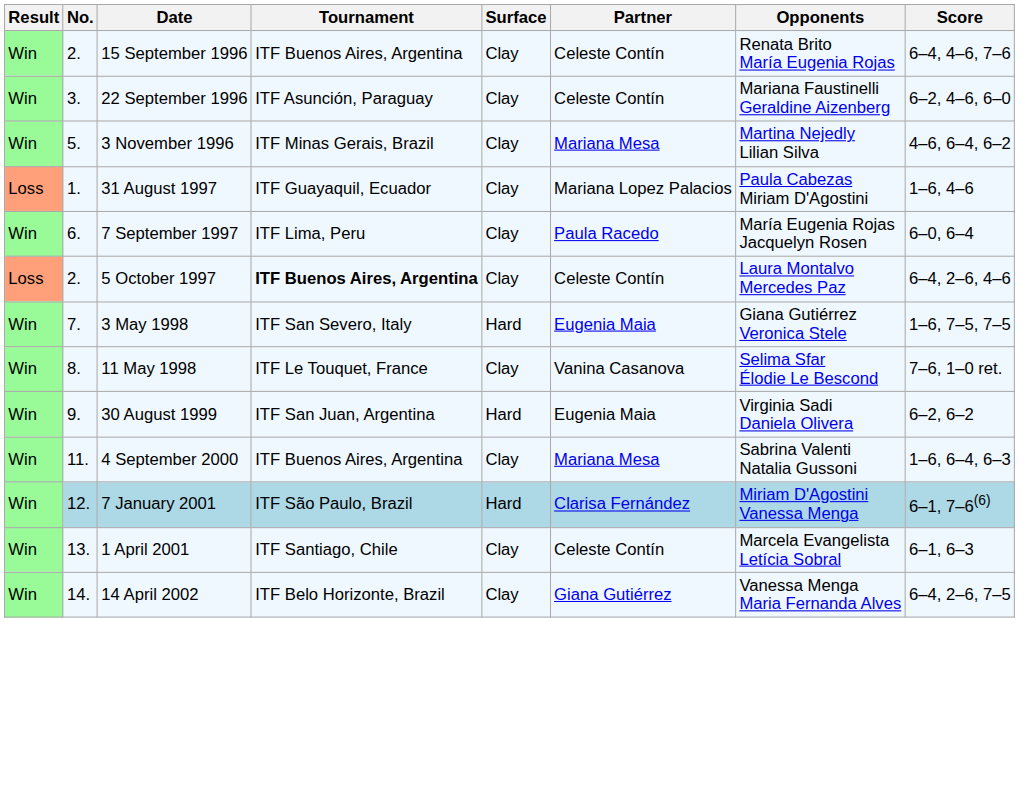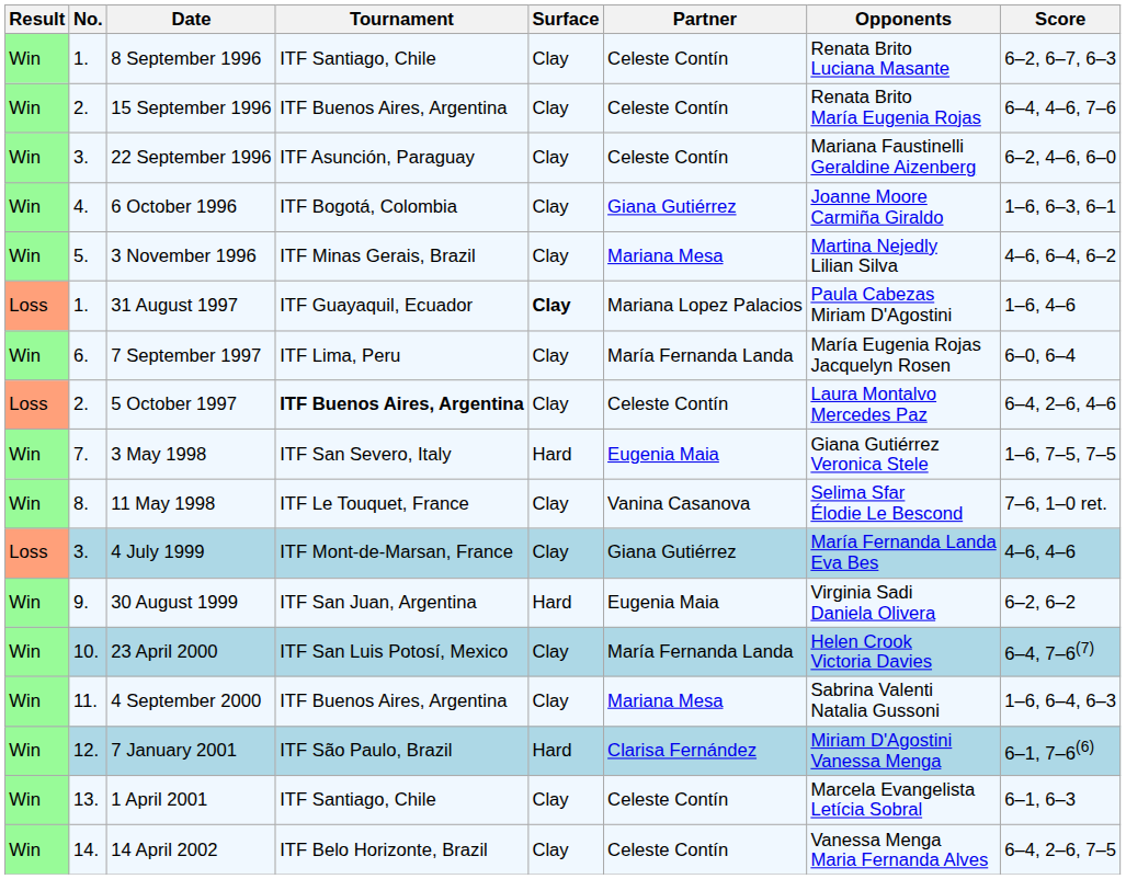 <table class="sortable wikitable">
 <tr>
 <th>Result</th>
 <th>No.</th>
 <th>Date</th>
 <th>Tournament</th>
 <th>Surface</th>
 <th>Partner</th>
 <th>Opponents</th>
 <th class="unsortable">Score</th>
+</tr>
+<tr style="background:#f0f8ff;">
+<td style="background:#98fb98;">Win</td>
+<td>1.</td>
+<td>8 September 1996</td>
+<td>ITF Santiago, Chile</td>
+<td>Clay</td>
+<td> Celeste Contín</td>
+<td> Renata Brito <br>  <a href='#'>Luciana Masante</a></td>
+<td>6–2, 6–7, 6–3</td>
 </tr>
 <tr style="background:#f0f8ff;">
 <td style="background:#98fb98;">Win</td>
 <td>2.</td>
 <td>15 September 1996</td>
 <td>ITF Buenos Aires, Argentina</td>
 <td>Clay</td>
 <td> Celeste Contín</td>
 <td> Renata Brito <br>  <a href='#'>María Eugenia Rojas</a></td>
 <td>6–4, 4–6, 7–6</td>
 </tr>
 <tr style="background:#f0f8ff;">
 <td style="background:#98fb98;">Win</td>
 <td>3.</td>
 <td>22 September 1996</td>
 <td>ITF Asunción, Paraguay</td>
 <td>Clay</td>
 <td> Celeste Contín</td>
 <td> Mariana Faustinelli <br>  <a href='#'>Geraldine Aizenberg</a></td>
 <td>6–2, 4–6, 6–0</td>
 </tr>
 <tr style="background:#f0f8ff;">
 <td style="background:#98fb98;">Win</td>
+<td>4.</td>
+<td>6 October 1996</td>
+<td>ITF Bogotá, Colombia</td>
+<td>Clay</td>
+<td> <a href='#'>Giana Gutiérrez</a></td>
+<td> <a href='#'>Joanne Moore</a> <br>  <a href='#'>Carmiña Giraldo</a></td>
+<td>1–6, 6–3, 6–1</td>
+</tr>
+<tr style="background:#f0f8ff;">
+<td style="background:#98fb98;">Win</td>
 <td>5.</td>
 <td>3 November 1996</td>
 <td>ITF Minas Gerais, Brazil</td>
 <td>Clay</td>
 <td> <a href='#'>Mariana Mesa</a></td>
 <td> <a href='#'>Martina Nejedly</a> <br>  Lilian Silva</td>
 <td>4–6, 6–4, 6–2</td>
 </tr>
 <tr style="background:#f0f8ff;">
 <td style="background:#ffa07a;">Loss</td>
 <td>1.</td>
 <td>31 August 1997</td>
 <td>ITF Guayaquil, Ecuador</td>
-<td>Clay</td>
+<td><strong>Clay</strong></td>
 <td> Mariana Lopez Palacios</td>
 <td> <a href='#'>Paula Cabezas</a> <br>  Miriam D'Agostini</td>
 <td>1–6, 4–6</td>
 </tr>
 <tr style="background:#f0f8ff;">
 <td style="background:#98fb98;">Win</td>
 <td>6.</td>
 <td>7 September 1997</td>
 <td>ITF Lima, Peru</td>
 <td>Clay</td>
-<td> <a href='#'>Paula Racedo</a></td>
+<td> María Fernanda Landa</td>
 <td> María Eugenia Rojas <br>  Jacquelyn Rosen</td>
 <td>6–0, 6–4</td>
 </tr>
 <tr style="background:#f0f8ff;">
 <td style="background:#ffa07a;">Loss</td>
 <td>2.</td>
 <td>5 October 1997</td>
 <td><strong>ITF Buenos Aires, Argentina</strong></td>
 <td>Clay</td>
 <td> Celeste Contín</td>
 <td> <a href='#'>Laura Montalvo</a> <br>  <a href='#'>Mercedes Paz</a></td>
 <td>6–4, 2–6, 4–6</td>
 </tr>
 <tr style="background:#f0f8ff;">
 <td style="background:#98fb98;">Win</td>
 <td>7.</td>
 <td>3 May 1998</td>
 <td>ITF San Severo, Italy</td>
 <td>Hard</td>
 <td> <a href='#'>Eugenia Maia</a></td>
 <td> Giana Gutiérrez <br>  <a href='#'>Veronica Stele</a></td>
 <td>1–6, 7–5, 7–5</td>
 </tr>
 <tr style="background:#f0f8ff;">
 <td style="background:#98fb98;">Win</td>
 <td>8.</td>
 <td>11 May 1998</td>
 <td>ITF Le Touquet, France</td>
 <td>Clay</td>
 <td> Vanina Casanova</td>
 <td> <a href='#'>Selima Sfar</a> <br>  <a href='#'>Élodie Le Bescond</a></td>
 <td>7–6, 1–0 ret.</td>
 </tr>
+<tr style="background:lightblue;">
+<td style="background:#ffa07a;">Loss</td>
+<td>3.</td>
+<td>4 July 1999</td>
+<td>ITF Mont-de-Marsan, France</td>
+<td>Clay</td>
+<td> Giana Gutiérrez</td>
+<td> <a href='#'>María Fernanda Landa</a> <br>  <a href='#'>Eva Bes</a></td>
+<td>4–6, 4–6</td>
+</tr>
 <tr style="background:#f0f8ff;">
 <td style="background:#98fb98;">Win</td>
 <td>9.</td>
 <td>30 August 1999</td>
 <td>ITF San Juan, Argentina</td>
 <td>Hard</td>
 <td> Eugenia Maia</td>
 <td> Virginia Sadi <br>  <a href='#'>Daniela Olivera</a></td>
 <td>6–2, 6–2</td>
+</tr>
+<tr style="background:lightblue;">
+<td style="background:#98fb98;">Win</td>
+<td>10.</td>
+<td>23 April 2000</td>
+<td>ITF San Luis Potosí, Mexico</td>
+<td>Clay</td>
+<td> María Fernanda Landa</td>
+<td> <a href='#'>Helen Crook</a> <br>  <a href='#'>Victoria Davies</a></td>
+<td>6–4, 7–6<sup>(7)</sup></td>
 </tr>
 <tr style="background:#f0f8ff;">
 <td style="background:#98fb98;">Win</td>
 <td>11.</td>
 <td>4 September 2000</td>
 <td>ITF Buenos Aires, Argentina</td>
 <td>Clay</td>
 <td> <a href='#'>Mariana Mesa</a></td>
 <td> Sabrina Valenti <br>  Natalia Gussoni</td>
 <td>1–6, 6–4, 6–3</td>
 </tr>
 <tr style="background:lightblue;">
 <td style="background:#98fb98;">Win</td>
 <td>12.</td>
 <td>7 January 2001</td>
 <td>ITF São Paulo, Brazil</td>
 <td>Hard</td>
 <td> <a href='#'>Clarisa Fernández</a></td>
 <td> <a href='#'>Miriam D'Agostini</a> <br>  <a href='#'>Vanessa Menga</a></td>
 <td>6–1, 7–6<sup>(6)</sup></td>
 </tr>
 <tr style="background:#f0f8ff;">
 <td style="background:#98fb98;">Win</td>
 <td>13.</td>
 <td>1 April 2001</td>
 <td>ITF Santiago, Chile</td>
 <td>Clay</td>
 <td> Celeste Contín</td>
 <td> Marcela Evangelista <br>  <a href='#'>Letícia Sobral</a></td>
 <td>6–1, 6–3</td>
 </tr>
 <tr style="background:#f0f8ff;">
 <td style="background:#98fb98;">Win</td>
 <td>14.</td>
 <td>14 April 2002</td>
 <td>ITF Belo Horizonte, Brazil</td>
 <td>Clay</td>
-<td> <a href='#'>Giana Gutiérrez</a></td>
+<td> Celeste Contín</td>
 <td> Vanessa Menga <br>  <a href='#'>Maria Fernanda Alves</a></td>
 <td>6–4, 2–6, 7–5</td>
 </tr>
 </table>
